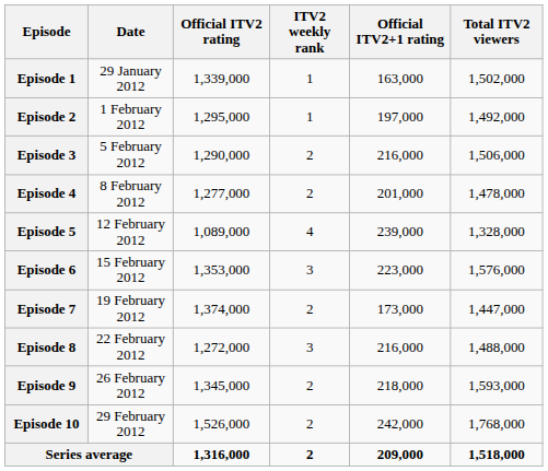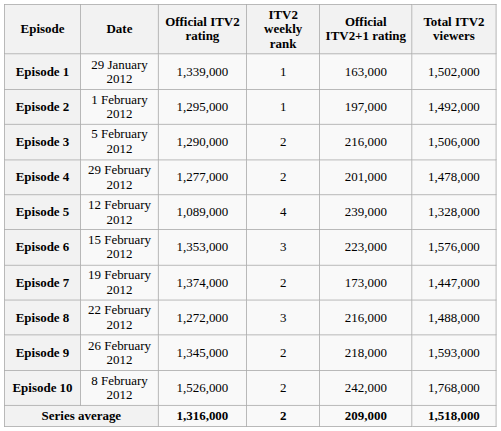 <table class="wikitable sortable" style="text-align:center">
 <tr>
 <th scope="col" style="width:120px;">Episode</th>
 <th scope="col" style="width:120px;">Date</th>
 <th scope="col" style="width:140px;">Official ITV2 rating</th>
 <th scope="col" style="width:120px;">ITV2 weekly rank</th>
 <th scope="col" style="width:160px;">Official ITV2+1 rating</th>
 <th scope="col" style="width:130px;">Total ITV2 viewers</th>
 </tr>
 <tr>
 <th scope="row">Episode 1</th>
 <td>29 January 2012</td>
 <td>1,339,000</td>
 <td>1</td>
 <td>163,000</td>
 <td>1,502,000</td>
 </tr>
 <tr>
 <th scope="row">Episode 2</th>
 <td>1 February 2012</td>
 <td>1,295,000</td>
 <td>1</td>
 <td>197,000</td>
 <td>1,492,000</td>
 </tr>
 <tr>
 <th scope="row">Episode 3</th>
 <td>5 February 2012</td>
 <td>1,290,000</td>
 <td>2</td>
 <td>216,000</td>
 <td>1,506,000</td>
 </tr>
 <tr>
 <th scope="row">Episode 4</th>
-<td>8 February 2012</td>
+<td>29 February 2012</td>
 <td>1,277,000</td>
 <td>2</td>
 <td>201,000</td>
 <td>1,478,000</td>
 </tr>
 <tr>
 <th scope="row">Episode 5</th>
 <td>12 February 2012</td>
 <td>1,089,000</td>
 <td>4</td>
 <td>239,000</td>
 <td>1,328,000</td>
 </tr>
 <tr>
 <th scope="row">Episode 6</th>
 <td>15 February 2012</td>
 <td>1,353,000</td>
 <td>3</td>
 <td>223,000</td>
 <td>1,576,000</td>
 </tr>
 <tr>
 <th scope="row">Episode 7</th>
 <td>19 February 2012</td>
 <td>1,374,000</td>
 <td>2</td>
 <td>173,000</td>
 <td>1,447,000</td>
 </tr>
 <tr>
 <th scope="row">Episode 8</th>
 <td>22 February 2012</td>
 <td>1,272,000</td>
 <td>3</td>
 <td>216,000</td>
 <td>1,488,000</td>
 </tr>
 <tr>
 <th scope="row">Episode 9</th>
 <td>26 February 2012</td>
 <td>1,345,000</td>
 <td>2</td>
 <td>218,000</td>
 <td>1,593,000</td>
 </tr>
 <tr>
 <th scope="row">Episode 10</th>
-<td>29 February 2012</td>
+<td>8 February 2012</td>
 <td>1,526,000</td>
 <td>2</td>
 <td>242,000</td>
 <td>1,768,000</td>
 </tr>
 <tr>
 <th colspan=2 scope="row">Series average</th>
 <td><strong>1,316,000</strong></td>
 <td><strong>2</strong></td>
 <td><strong>209,000</strong></td>
 <td><strong>1,518,000</strong></td>
 </tr>
 </table>
